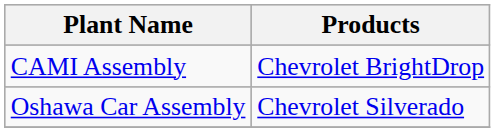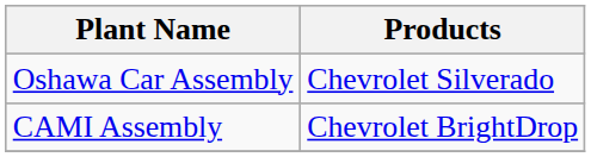 <table class="wikitable">
 <tr>
 <th>Plant Name</th>
 <th>Products</th>
 </tr>
 <tr --->
+<td><a href='#'>Oshawa Car Assembly</a></td>
+<td><a href='#'>Chevrolet Silverado</a></td>
+</tr>
+<tr --->
 <td><a href='#'>CAMI Assembly</a></td>
 <td><a href='#'>Chevrolet BrightDrop</a></td>
 </tr>
 <tr --->
-<td><a href='#'>Oshawa Car Assembly</a></td>
-<td><a href='#'>Chevrolet Silverado</a></td>
-</tr>
-<tr --->
 </tr>
 </table>
